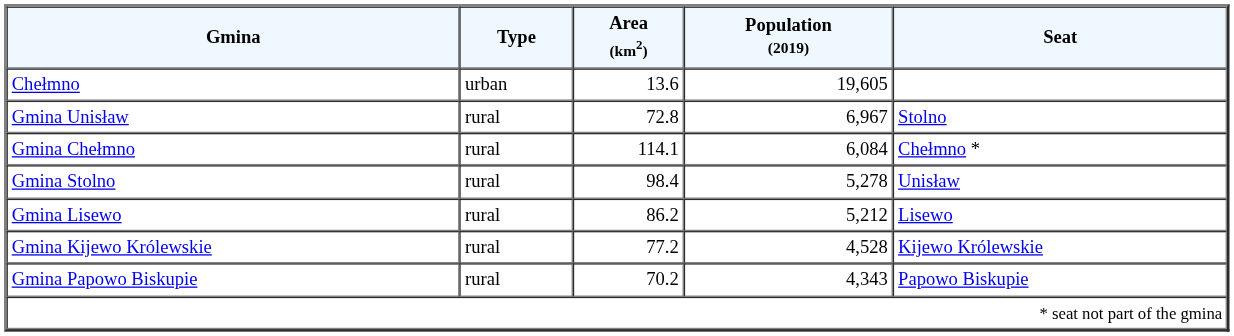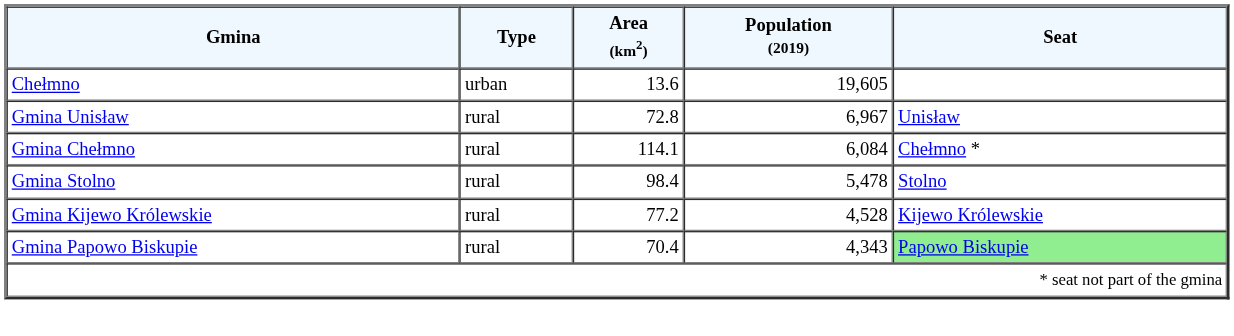 <table width="60%" border="2" cellpadding="3" cellspacing="0" style="font-size:90%;line-height:120%;">
 <tr bgcolor="F0F8FF">
 <td style="text-align:center;"><strong>Gmina</strong></td>
 <td style="text-align:center;"><strong>Type</strong></td>
 <td style="text-align:center;"><strong>Area<br><small>(km<sup>2</sup>)</small></strong></td>
 <td style="text-align:center;"><strong>Population<br><small>(2019)</small></strong></td>
 <td style="text-align:center;"><strong>Seat</strong></td>
 </tr>
 <tr>
 <td><a href='#'>Chełmno</a></td>
 <td>urban</td>
 <td style="text-align:right;">13.6</td>
 <td style="text-align:right;">19,605</td>
 <td> </td>
 </tr>
 <tr>
 <td><a href='#'>Gmina Unisław</a></td>
 <td>rural</td>
 <td style="text-align:right;">72.8</td>
 <td style="text-align:right;">6,967</td>
-<td><a href='#'>Stolno</a></td>
+<td><a href='#'>Unisław</a></td>
 </tr>
 <tr>
 <td><a href='#'>Gmina Chełmno</a></td>
 <td>rural</td>
 <td style="text-align:right;">114.1</td>
 <td style="text-align:right;">6,084</td>
 <td><a href='#'>Chełmno</a> *</td>
 </tr>
 <tr>
 <td><a href='#'>Gmina Stolno</a></td>
 <td>rural</td>
 <td style="text-align:right;">98.4</td>
-<td style="text-align:right;">5,278</td>
-<td><a href='#'>Unisław</a></td>
-</tr>
-<tr>
-<td><a href='#'>Gmina Lisewo</a></td>
-<td>rural</td>
-<td style="text-align:right;">86.2</td>
-<td style="text-align:right;">5,212</td>
-<td><a href='#'>Lisewo</a></td>
+<td style="text-align:right;">5,478</td>
+<td><a href='#'>Stolno</a></td>
 </tr>
 <tr>
 <td><a href='#'>Gmina Kijewo Królewskie</a></td>
 <td>rural</td>
 <td style="text-align:right;">77.2</td>
 <td style="text-align:right;">4,528</td>
 <td><a href='#'>Kijewo Królewskie</a></td>
 </tr>
 <tr>
 <td><a href='#'>Gmina Papowo Biskupie</a></td>
 <td>rural</td>
-<td style="text-align:right;">70.2</td>
+<td style="text-align:right;">70.4</td>
 <td style="text-align:right;">4,343</td>
-<td><a href='#'>Papowo Biskupie</a></td>
+<td style="background: lightgreen;"><a href='#'>Papowo Biskupie</a></td>
 </tr>
 <tr>
 <td colspan=5 style="text-align:right;font-size:90%">* seat not part of the gmina</td>
 </tr>
 <tr>
 </tr>
 </table>
